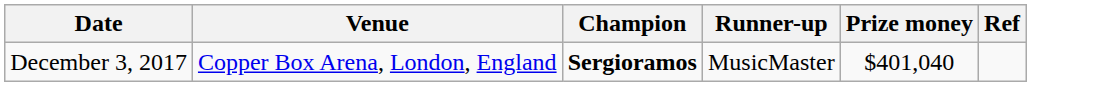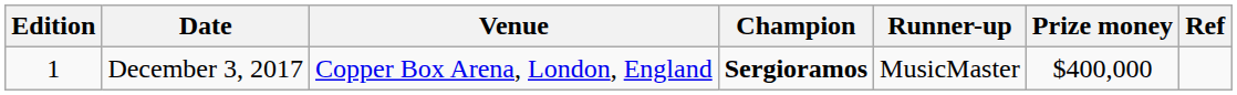 <table class="wikitable">
 <tr>
+<th>Edition</th>
 <th>Date</th>
 <th>Venue</th>
 <th>Champion</th>
 <th>Runner-up</th>
 <th>Prize money</th>
 <th>Ref</th>
 </tr>
 <tr>
+<td style="text-align:center">1</td>
 <td style="text-align:center">December 3, 2017</td>
 <td> <a href='#'>Copper Box Arena</a>, <a href='#'>London</a>, <a href='#'>England</a></td>
 <td><strong> Sergioramos</strong></td>
 <td> MusicMaster</td>
-<td style="text-align:center">$401,040</td>
+<td style="text-align:center">$400,000</td>
 <td style="text-align:center"><br></td>
 </tr>
 </table>
